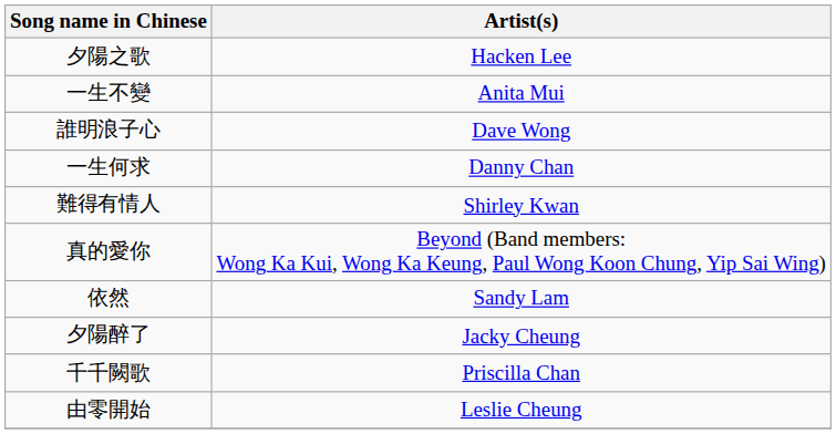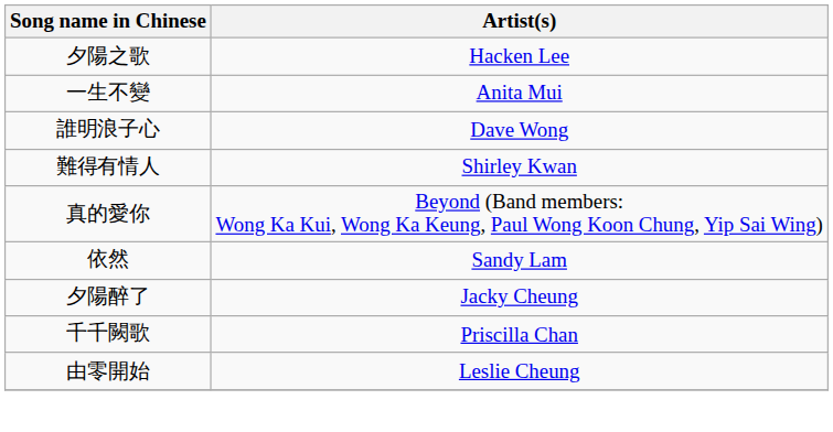 <table class="wikitable" style="text-align: center;">
 <tr>
 <th>Song name in Chinese</th>
 <th>Artist(s)</th>
 </tr>
 <tr>
 <td>夕陽之歌</td>
 <td><a href='#'>Hacken Lee</a></td>
 </tr>
 <tr>
 <td>一生不變</td>
 <td><a href='#'>Anita Mui</a></td>
 </tr>
 <tr>
 <td>誰明浪子心</td>
 <td><a href='#'>Dave Wong</a></td>
-</tr>
-<tr>
-<td>一生何求</td>
-<td><a href='#'>Danny Chan</a></td>
 </tr>
 <tr>
 <td>難得有情人</td>
 <td><a href='#'>Shirley Kwan</a></td>
 </tr>
 <tr>
 <td>真的愛你</td>
 <td><a href='#'>Beyond</a> (Band members:<br><a href='#'>Wong Ka Kui</a>, <a href='#'>Wong Ka Keung</a>, <a href='#'>Paul Wong Koon Chung</a>, <a href='#'>Yip Sai Wing</a>)</td>
 </tr>
 <tr>
 <td>依然</td>
 <td><a href='#'>Sandy Lam</a></td>
 </tr>
 <tr>
 <td>夕陽醉了</td>
 <td><a href='#'>Jacky Cheung</a></td>
 </tr>
 <tr>
 <td>千千闕歌</td>
 <td><a href='#'>Priscilla Chan</a></td>
 </tr>
 <tr>
 <td>由零開始</td>
 <td><a href='#'>Leslie Cheung</a></td>
 </tr>
 <tr>
 </tr>
 </table>
